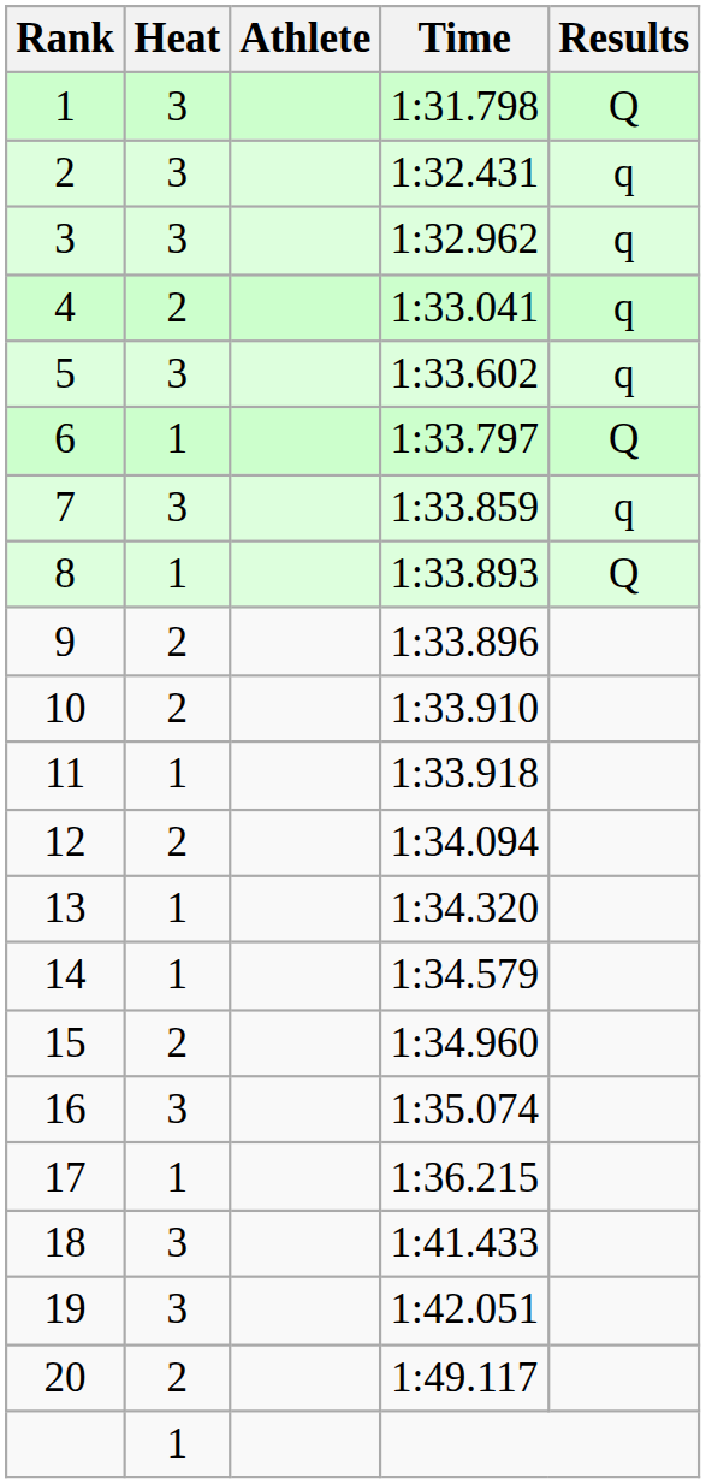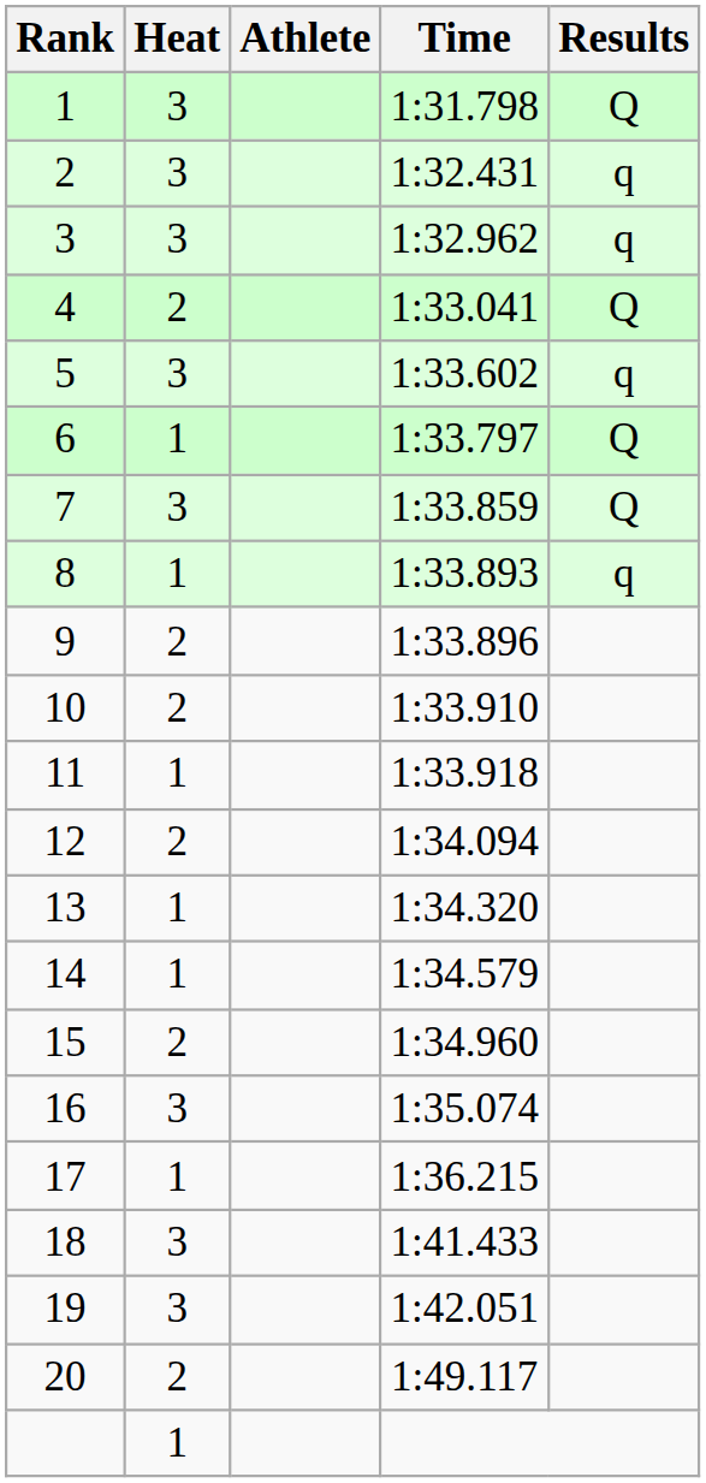 <table class="wikitable sortable" style="text-align:center">
 <tr>
 <th>Rank</th>
 <th>Heat</th>
 <th>Athlete</th>
 <th>Time</th>
 <th>Results</th>
 </tr>
 <tr bgcolor="#ccffcc">
 <td>1</td>
 <td>3</td>
 <td align="left"></td>
 <td>1:31.798</td>
 <td>Q</td>
 </tr>
 <tr bgcolor="#ddffdd">
 <td>2</td>
 <td>3</td>
 <td align="left"></td>
 <td>1:32.431</td>
 <td>q</td>
 </tr>
 <tr bgcolor="#ddffdd">
 <td>3</td>
 <td>3</td>
 <td align="left"></td>
 <td>1:32.962</td>
 <td>q</td>
 </tr>
 <tr bgcolor="#ccffcc">
 <td>4</td>
 <td>2</td>
 <td align="left"></td>
 <td>1:33.041</td>
-<td>q</td>
+<td>Q</td>
 </tr>
 <tr bgcolor="#ddffdd">
 <td>5</td>
 <td>3</td>
 <td align="left"></td>
 <td>1:33.602</td>
 <td>q</td>
 </tr>
 <tr bgcolor="#ccffcc">
 <td>6</td>
 <td>1</td>
 <td align="left"></td>
 <td>1:33.797</td>
 <td>Q</td>
 </tr>
 <tr bgcolor="#ddffdd">
 <td>7</td>
 <td>3</td>
 <td align="left"></td>
 <td>1:33.859</td>
-<td>q</td>
+<td>Q</td>
 </tr>
 <tr bgcolor="#ddffdd">
 <td>8</td>
 <td>1</td>
 <td align="left"></td>
 <td>1:33.893</td>
-<td>Q</td>
+<td>q</td>
 </tr>
 <tr>
 <td>9</td>
 <td>2</td>
 <td align="left"></td>
 <td>1:33.896</td>
 <td></td>
 </tr>
 <tr>
 <td>10</td>
 <td>2</td>
 <td align="left"></td>
 <td>1:33.910</td>
 <td></td>
 </tr>
 <tr>
 <td>11</td>
 <td>1</td>
 <td align="left"></td>
 <td>1:33.918</td>
 <td></td>
 </tr>
 <tr>
 <td>12</td>
 <td>2</td>
 <td align="left"></td>
 <td>1:34.094</td>
 <td></td>
 </tr>
 <tr>
 <td>13</td>
 <td>1</td>
 <td align="left"></td>
 <td>1:34.320</td>
 <td></td>
 </tr>
 <tr>
 <td>14</td>
 <td>1</td>
 <td align="left"></td>
 <td>1:34.579</td>
 <td></td>
 </tr>
 <tr>
 <td>15</td>
 <td>2</td>
 <td align="left"></td>
 <td>1:34.960</td>
 <td></td>
 </tr>
 <tr>
 <td>16</td>
 <td>3</td>
 <td align="left"></td>
 <td>1:35.074</td>
 <td></td>
 </tr>
 <tr>
 <td>17</td>
 <td>1</td>
 <td align="left"></td>
 <td>1:36.215</td>
 <td></td>
 </tr>
 <tr>
 <td>18</td>
 <td>3</td>
 <td align="left"></td>
 <td>1:41.433</td>
 <td></td>
 </tr>
 <tr>
 <td>19</td>
 <td>3</td>
 <td align="left"></td>
 <td>1:42.051</td>
 <td></td>
 </tr>
 <tr>
 <td>20</td>
 <td>2</td>
 <td align="left"></td>
 <td>1:49.117</td>
 <td></td>
 </tr>
 <tr>
 <td></td>
 <td>1</td>
 <td align="left"></td>
 <td colspan="2"></td>
 </tr>
 </table>
